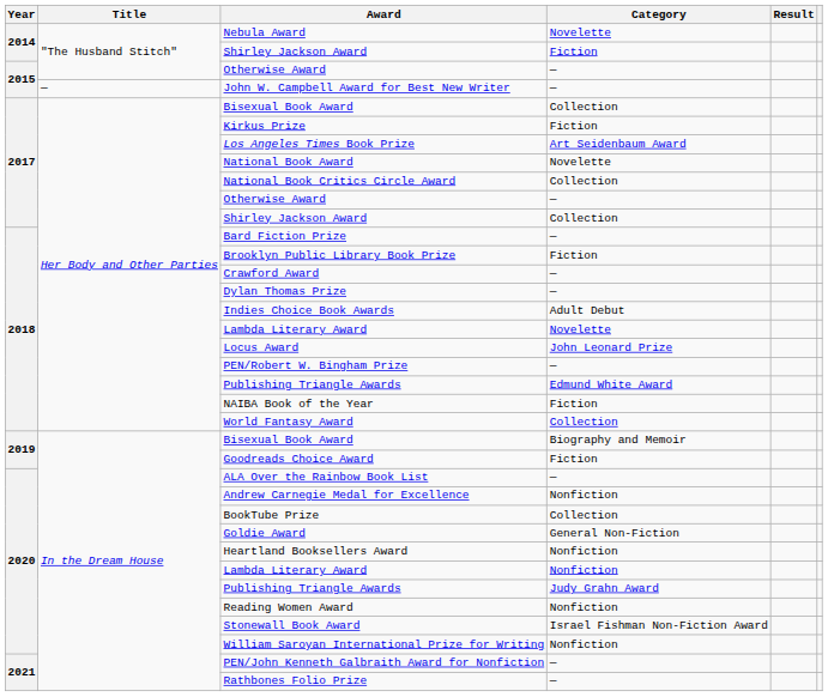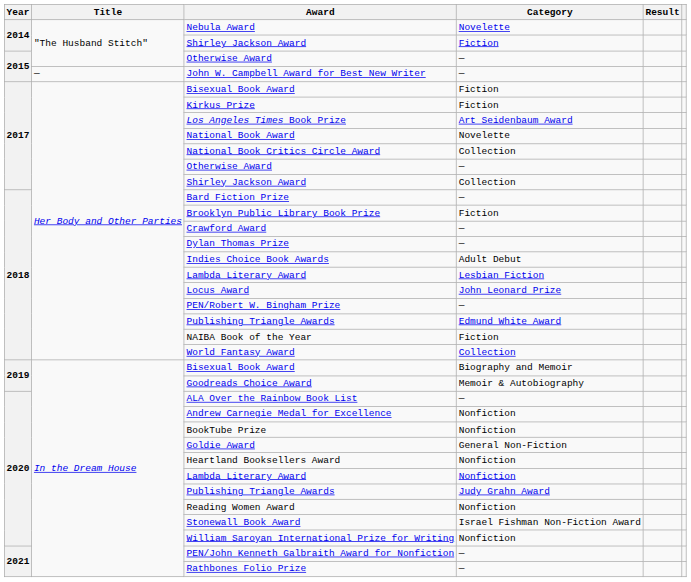 <table class="wikitable sortable">
 <tr>
 <th>Year</th>
 <th>Title</th>
 <th>Award</th>
 <th>Category</th>
 <th>Result</th>
 <th></th>
 </tr>
 <tr>
 <th rowspan="2">2014</th>
 <td rowspan="3">"The Husband Stitch"</td>
 <td><a href='#'>Nebula Award</a></td>
 <td><a href='#'>Novelette</a></td>
 <td></td>
 <td></td>
 </tr>
 <tr>
 <td><a href='#'>Shirley Jackson Award</a></td>
 <td><a href='#'>Fiction</a></td>
 <td></td>
 <td></td>
 </tr>
 <tr>
 <th rowspan="2">2015</th>
 <td><a href='#'>Otherwise Award</a></td>
 <td>—</td>
 <td></td>
 <td></td>
 </tr>
 <tr>
 <td>—</td>
 <td><a href='#'>John W. Campbell Award for Best New Writer</a></td>
 <td>—</td>
 <td></td>
 <td></td>
 </tr>
 <tr>
 <th rowspan="7">2017</th>
 <td rowspan="18"><em><a href='#'>Her Body and Other Parties</a></em></td>
 <td><a href='#'>Bisexual Book Award</a></td>
-<td>Collection</td>
+<td>Fiction</td>
 <td></td>
 <td></td>
 </tr>
 <tr>
 <td><a href='#'>Kirkus Prize</a></td>
 <td>Fiction</td>
 <td></td>
 <td></td>
 </tr>
 <tr>
 <td><a href='#'><em>Los Angeles Times</em> Book Prize</a></td>
 <td><a href='#'>Art Seidenbaum Award</a></td>
 <td></td>
 <td></td>
 </tr>
 <tr>
 <td><a href='#'>National Book Award</a></td>
 <td>Novelette</td>
 <td></td>
 <td></td>
 </tr>
 <tr>
 <td><a href='#'>National Book Critics Circle Award</a></td>
 <td>Collection</td>
 <td></td>
 <td></td>
 </tr>
 <tr>
 <td><a href='#'>Otherwise Award</a></td>
 <td>—</td>
 <td></td>
 <td></td>
 </tr>
 <tr>
 <td><a href='#'>Shirley Jackson Award</a></td>
 <td>Collection</td>
 <td></td>
 <td></td>
 </tr>
 <tr>
 <th rowspan="11">2018</th>
 <td><a href='#'>Bard Fiction Prize</a></td>
 <td>—</td>
 <td></td>
 <td></td>
 </tr>
 <tr>
 <td><a href='#'>Brooklyn Public Library Book Prize</a></td>
 <td>Fiction</td>
 <td></td>
 <td></td>
 </tr>
 <tr>
 <td><a href='#'>Crawford Award</a></td>
 <td>—</td>
 <td></td>
 <td></td>
 </tr>
 <tr>
 <td><a href='#'>Dylan Thomas Prize</a></td>
 <td>—</td>
 <td></td>
 <td></td>
 </tr>
 <tr>
 <td><a href='#'>Indies Choice Book Awards</a></td>
 <td>Adult Debut</td>
 <td></td>
 <td></td>
 </tr>
 <tr>
 <td><a href='#'>Lambda Literary Award</a></td>
-<td><a href='#'>Novelette</a></td>
+<td><a href='#'>Lesbian Fiction</a></td>
 <td></td>
 <td></td>
 </tr>
 <tr>
 <td><a href='#'>Locus Award</a></td>
 <td><a href='#'>John Leonard Prize</a></td>
 <td></td>
 <td></td>
 </tr>
 <tr>
 <td><a href='#'>PEN/Robert W. Bingham Prize</a></td>
 <td>—</td>
 <td></td>
 <td></td>
 </tr>
 <tr>
 <td><a href='#'>Publishing Triangle Awards</a></td>
 <td><a href='#'>Edmund White Award</a></td>
 <td></td>
 <td></td>
 </tr>
 <tr>
 <td>NAIBA Book of the Year</td>
 <td>Fiction</td>
 <td></td>
 <td></td>
 </tr>
 <tr>
 <td><a href='#'>World Fantasy Award</a></td>
 <td><a href='#'>Collection</a></td>
 <td></td>
 <td></td>
 </tr>
 <tr>
 <th rowspan="2">2019</th>
 <td rowspan="14"><em><a href='#'>In the Dream House</a></em></td>
 <td><a href='#'>Bisexual Book Award</a></td>
 <td>Biography and Memoir</td>
 <td></td>
 <td></td>
 </tr>
 <tr>
 <td><a href='#'>Goodreads Choice Award</a></td>
-<td>Fiction</td>
+<td>Memoir & Autobiography</td>
 <td></td>
 <td></td>
 </tr>
 <tr>
 <th rowspan="10">2020</th>
 <td><a href='#'>ALA Over the Rainbow Book List</a></td>
 <td>—</td>
 <td></td>
 <td></td>
 </tr>
 <tr>
 <td><a href='#'>Andrew Carnegie Medal for Excellence</a></td>
 <td>Nonfiction</td>
 <td></td>
 <td></td>
 </tr>
 <tr>
 <td>BookTube Prize</td>
-<td>Collection</td>
+<td>Nonfiction</td>
 <td></td>
 <td></td>
 </tr>
 <tr>
 <td><a href='#'>Goldie Award</a></td>
 <td>General Non-Fiction</td>
 <td></td>
 <td></td>
 </tr>
 <tr>
 <td>Heartland Booksellers Award</td>
 <td>Nonfiction</td>
 <td></td>
 <td></td>
 </tr>
 <tr>
 <td><a href='#'>Lambda Literary Award</a></td>
 <td><a href='#'>Nonfiction</a></td>
 <td></td>
 <td></td>
 </tr>
 <tr>
 <td><a href='#'>Publishing Triangle Awards</a></td>
 <td><a href='#'>Judy Grahn Award</a></td>
 <td></td>
 <td></td>
 </tr>
 <tr>
 <td>Reading Women Award</td>
 <td>Nonfiction</td>
 <td></td>
 <td></td>
 </tr>
 <tr>
 <td><a href='#'>Stonewall Book Award</a></td>
 <td>Israel Fishman Non-Fiction Award</td>
 <td></td>
 <td></td>
 </tr>
 <tr>
 <td><a href='#'>William Saroyan International Prize for Writing</a></td>
 <td>Nonfiction</td>
 <td></td>
 <td></td>
 </tr>
 <tr>
 <th rowspan="2">2021</th>
 <td><a href='#'>PEN/John Kenneth Galbraith Award for Nonfiction</a></td>
 <td>—</td>
 <td></td>
 <td></td>
 </tr>
 <tr>
 <td><a href='#'>Rathbones Folio Prize</a></td>
 <td>—</td>
 <td></td>
 <td></td>
 </tr>
 </table>
